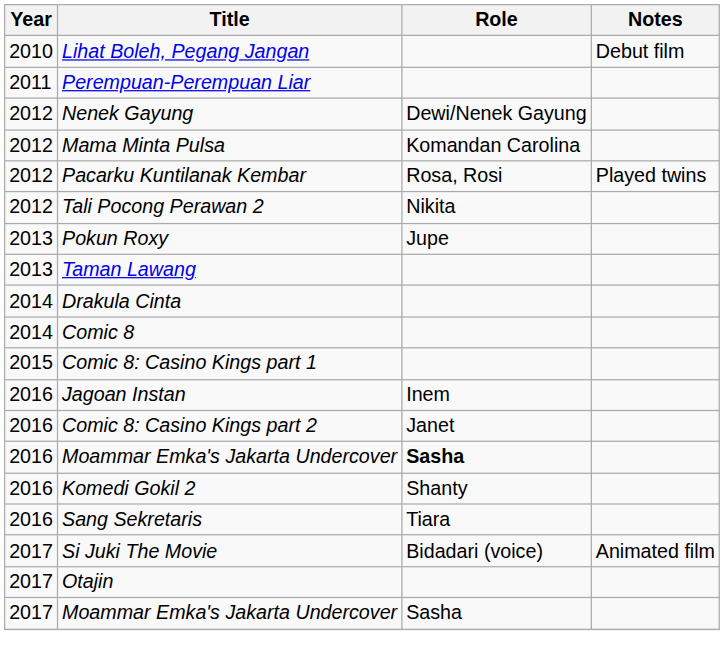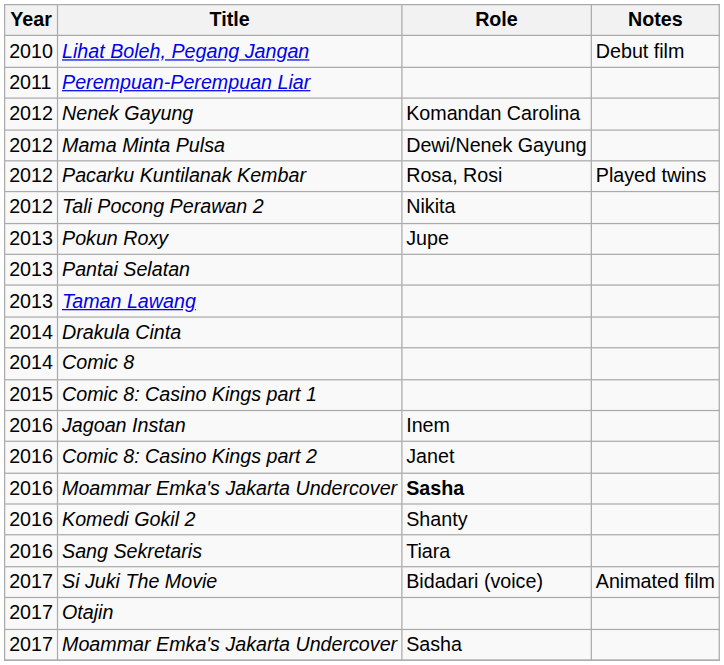 <table class="wikitable sortable">
 <tr>
 <th>Year</th>
 <th>Title</th>
 <th>Role</th>
 <th class="unsortable">Notes</th>
 </tr>
 <tr>
 <td>2010</td>
 <td><em><a href='#'>Lihat Boleh, Pegang Jangan</a></em></td>
 <td></td>
 <td>Debut film</td>
 </tr>
 <tr>
 <td>2011</td>
 <td><em><a href='#'>Perempuan-Perempuan Liar</a></em></td>
 <td></td>
 <td></td>
 </tr>
 <tr>
 <td>2012</td>
 <td><em>Nenek Gayung</em></td>
-<td>Dewi/Nenek Gayung</td>
+<td>Komandan Carolina</td>
 <td></td>
 </tr>
 <tr>
 <td>2012</td>
 <td><em>Mama Minta Pulsa</em></td>
-<td>Komandan Carolina</td>
+<td>Dewi/Nenek Gayung</td>
 <td></td>
 </tr>
 <tr>
 <td>2012</td>
 <td><em>Pacarku Kuntilanak Kembar</em></td>
 <td>Rosa, Rosi</td>
 <td>Played twins</td>
 </tr>
 <tr>
 <td>2012</td>
 <td><em>Tali Pocong Perawan 2</em></td>
 <td>Nikita</td>
 <td></td>
 </tr>
 <tr>
 <td>2013</td>
 <td><em>Pokun Roxy</em></td>
 <td>Jupe</td>
+<td></td>
+</tr>
+<tr>
+<td>2013</td>
+<td><em>Pantai Selatan</em></td>
+<td></td>
 <td></td>
 </tr>
 <tr>
 <td>2013</td>
 <td><em><a href='#'>Taman Lawang</a></em></td>
 <td></td>
 <td></td>
 </tr>
 <tr>
 <td>2014</td>
 <td><em>Drakula Cinta</em></td>
 <td></td>
 <td></td>
 </tr>
 <tr>
 <td>2014</td>
 <td><em>Comic 8</em></td>
 <td></td>
 <td></td>
 </tr>
 <tr>
 <td>2015</td>
 <td><em>Comic 8: Casino Kings part 1</em></td>
 <td></td>
 <td></td>
 </tr>
 <tr>
 <td>2016</td>
 <td><em>Jagoan Instan</em></td>
 <td>Inem</td>
 <td></td>
 </tr>
 <tr>
 <td>2016</td>
 <td><em>Comic 8: Casino Kings part 2</em></td>
 <td>Janet</td>
 <td></td>
 </tr>
 <tr>
 <td>2016</td>
 <td><em>Moammar Emka's Jakarta Undercover</em></td>
 <td><strong>Sasha</strong></td>
 <td></td>
 </tr>
 <tr>
 <td>2016</td>
 <td><em>Komedi Gokil 2</em></td>
 <td>Shanty</td>
 <td></td>
 </tr>
 <tr>
 <td>2016</td>
 <td><em>Sang Sekretaris</em></td>
 <td>Tiara</td>
 <td></td>
 </tr>
 <tr>
 <td>2017</td>
 <td><em>Si Juki The Movie</em></td>
 <td>Bidadari (voice)</td>
 <td>Animated film</td>
 </tr>
 <tr>
 <td>2017</td>
 <td><em>Otajin</em></td>
 <td></td>
 </tr>
 <tr>
 <td>2017</td>
 <td><em>Moammar Emka's Jakarta Undercover</em></td>
 <td>Sasha</td>
 <td></td>
 </tr>
 <tr>
 </tr>
 </table>
